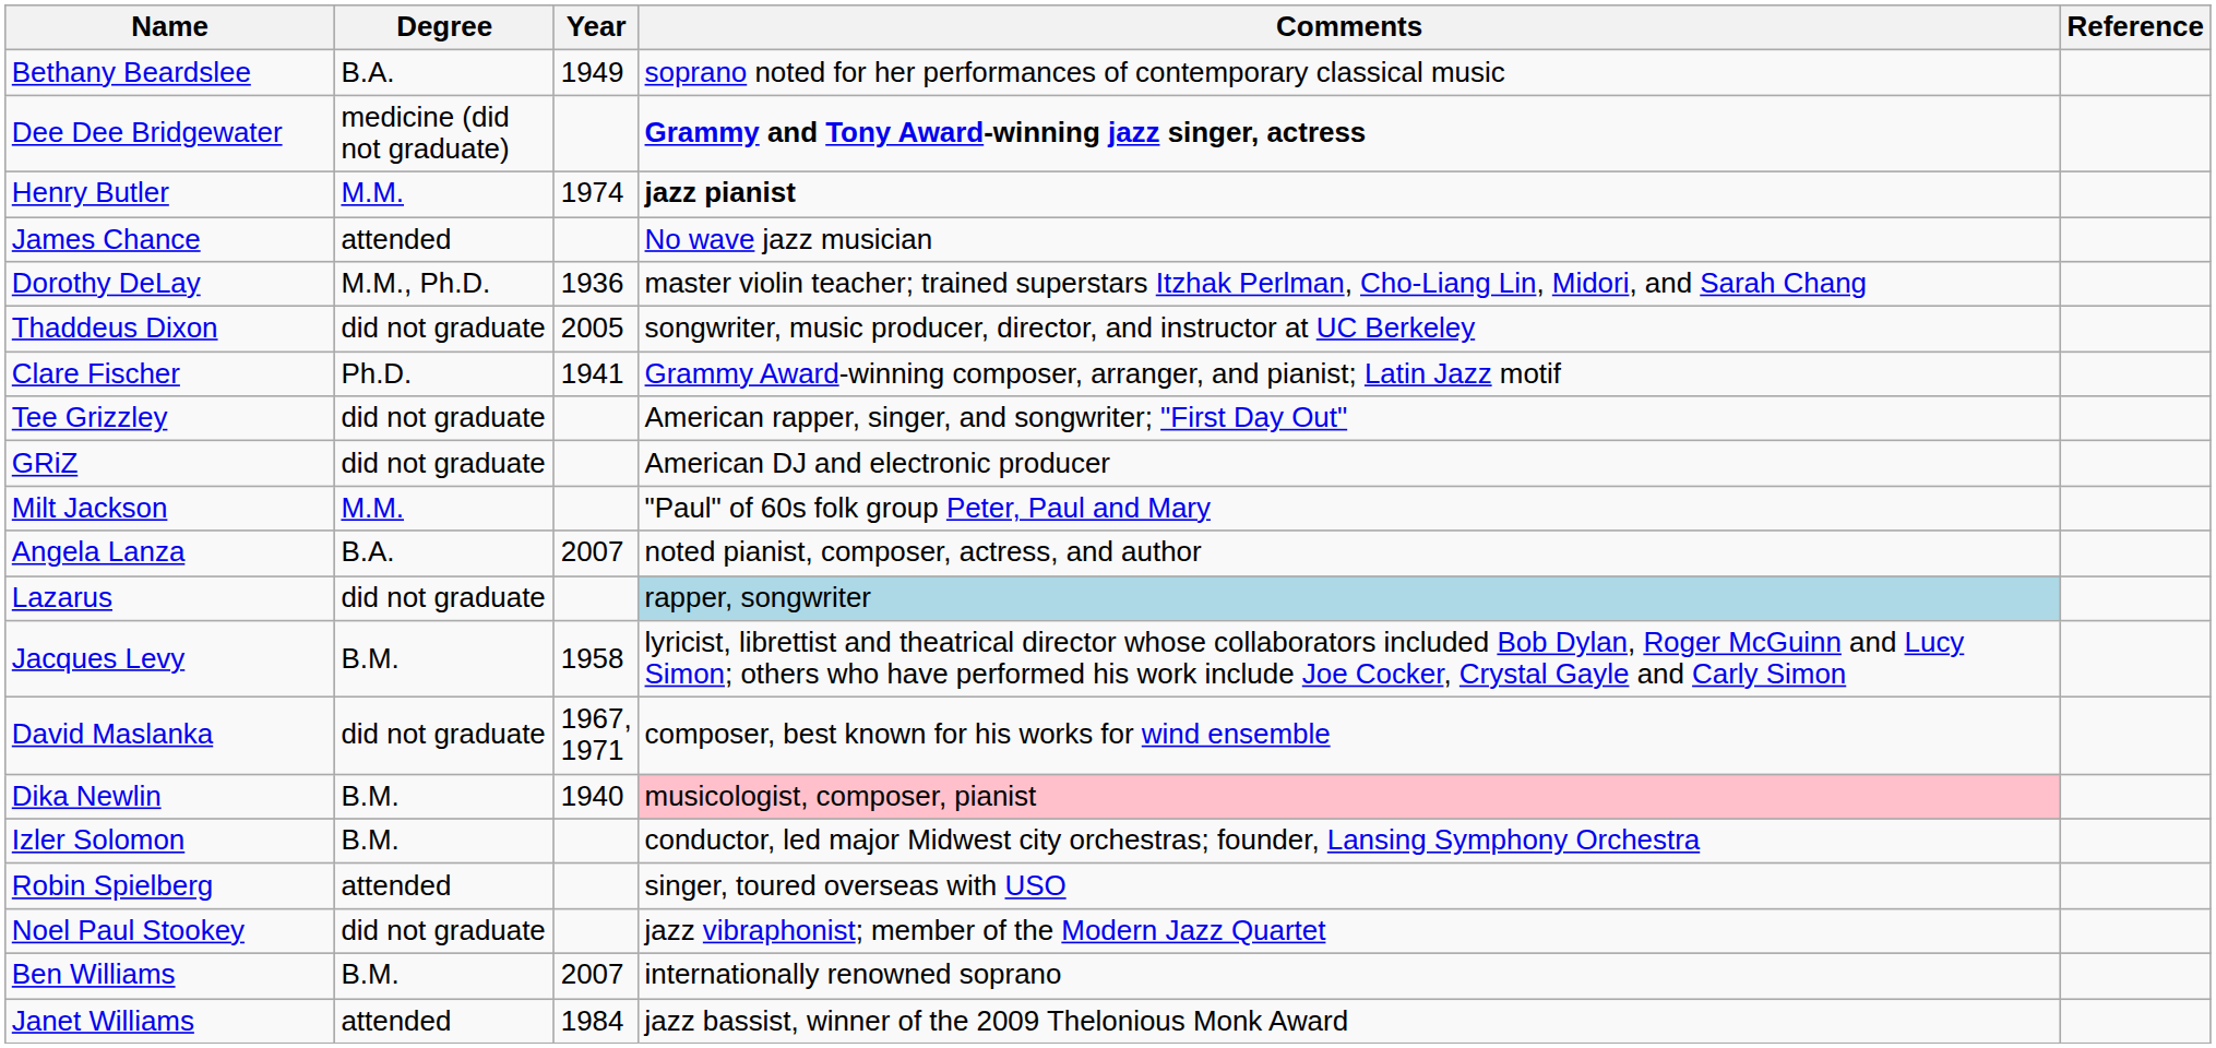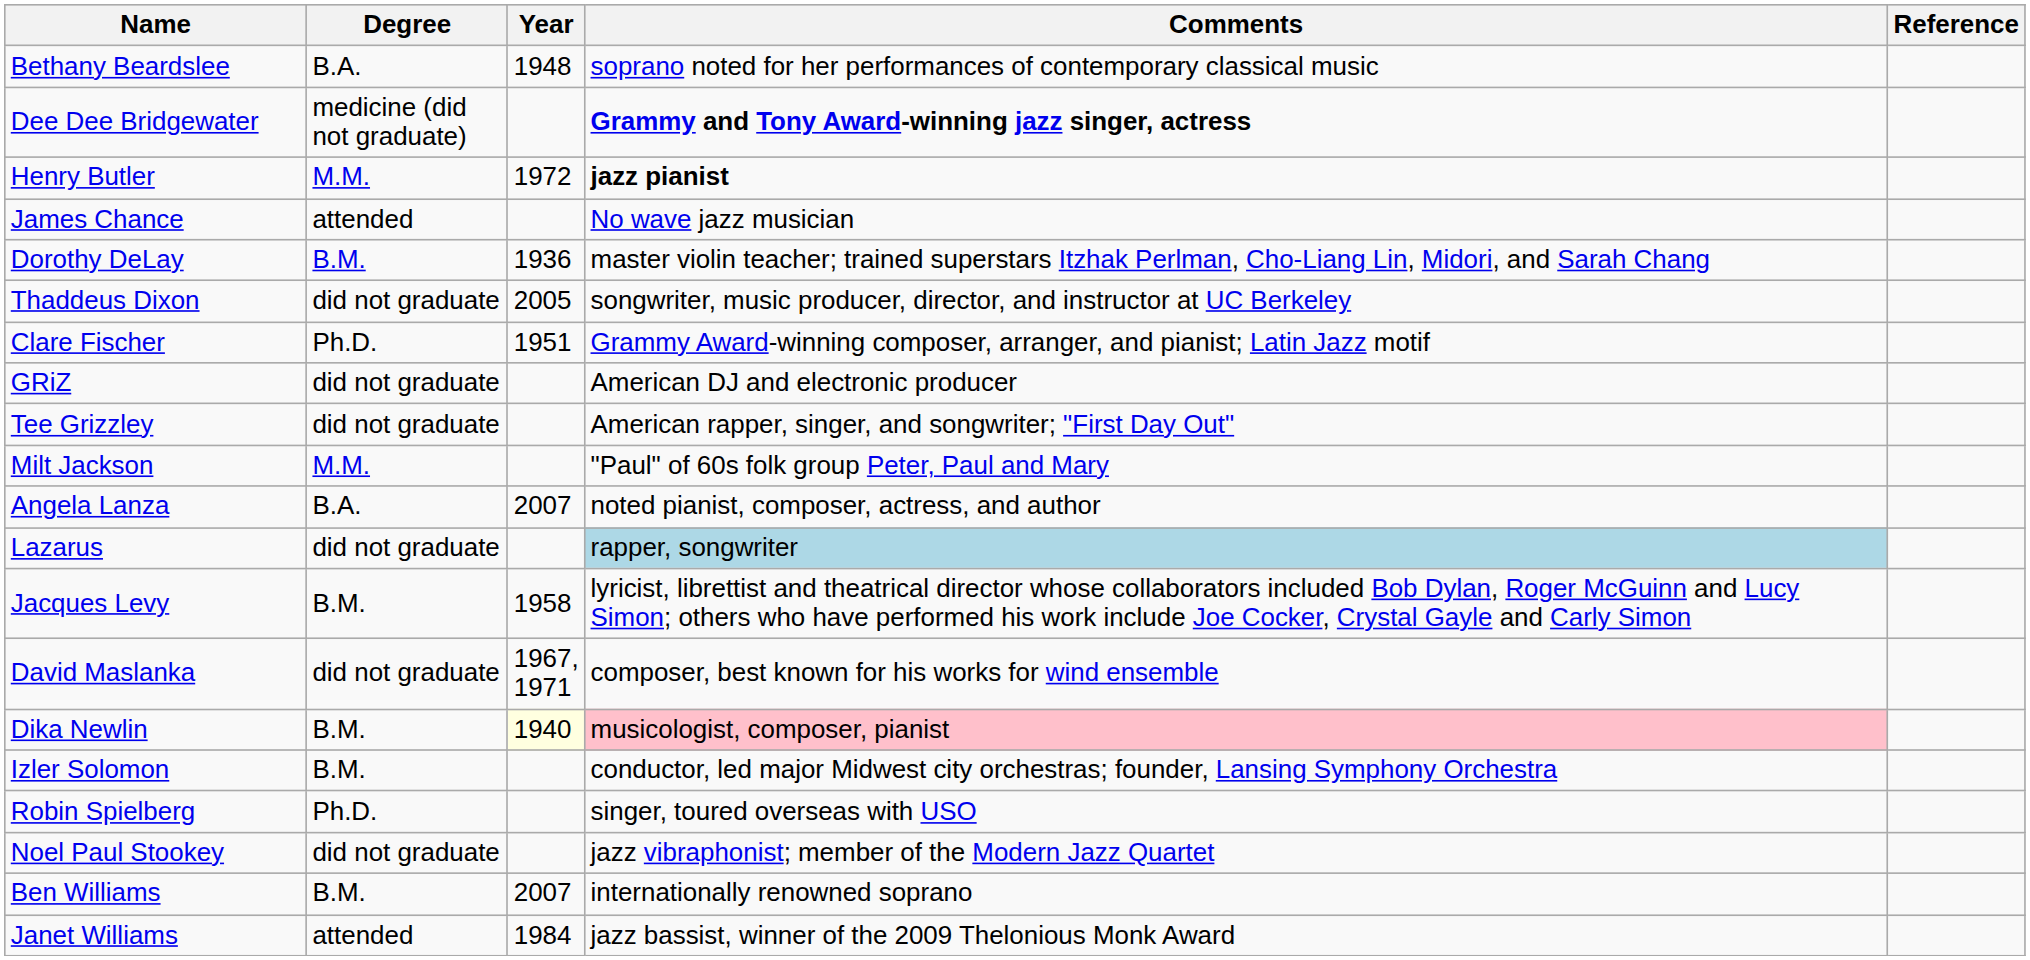 <table class="wikitable sortable">
 <tr>
 <th style="width:15%;">Name</th>
 <th style="width:10%;">Degree</th>
 <th sty0le="width:10%;">Year</th>
 <th style="width:65%;">Comments</th>
 <th style="width:5%;">Reference</th>
 </tr>
 <tr>
 <td><a href='#'>Bethany Beardslee</a></td>
 <td>B.A.</td>
-<td>1949</td>
+<td>1948</td>
 <td><a href='#'>soprano</a> noted for her performances of contemporary classical music</td>
 <td></td>
 </tr>
 <tr>
 <td><a href='#'>Dee Dee Bridgewater</a></td>
 <td>medicine (did not graduate)</td>
 <td></td>
 <td><strong><a href='#'>Grammy</a> and <a href='#'>Tony Award</a>-winning <a href='#'>jazz</a> singer, actress</strong></td>
 <td></td>
 </tr>
 <tr>
 <td><a href='#'>Henry Butler</a></td>
 <td><a href='#'>M.M.</a></td>
-<td>1974</td>
+<td>1972</td>
 <td><strong>jazz pianist</strong></td>
 <td></td>
 </tr>
 <tr>
 <td><a href='#'>James Chance</a></td>
 <td>attended</td>
 <td></td>
 <td><a href='#'>No wave</a> jazz musician</td>
 <td></td>
 </tr>
 <tr>
 <td><a href='#'>Dorothy DeLay</a></td>
-<td>M.M., Ph.D.</td>
+<td><a href='#'>B.M.</a></td>
 <td>1936</td>
 <td>master violin teacher; trained superstars <a href='#'>Itzhak Perlman</a>, <a href='#'>Cho-Liang Lin</a>, <a href='#'>Midori</a>, and <a href='#'>Sarah Chang</a></td>
 <td></td>
 </tr>
 <tr>
 <td><a href='#'>Thaddeus Dixon</a></td>
 <td>did not graduate</td>
 <td>2005</td>
 <td>songwriter, music producer, director, and instructor at <a href='#'>UC Berkeley</a></td>
 <td></td>
 </tr>
 <tr>
 <td><a href='#'>Clare Fischer</a></td>
 <td>Ph.D.</td>
-<td>1941</td>
+<td>1951</td>
 <td><a href='#'>Grammy Award</a>-winning composer, arranger, and pianist; <a href='#'>Latin Jazz</a> motif</td>
+<td></td>
+</tr>
+<tr>
+<td><a href='#'>GRiZ</a></td>
+<td>did not graduate</td>
+<td></td>
+<td>American DJ and electronic producer</td>
 <td></td>
 </tr>
 <tr>
 <td><a href='#'>Tee Grizzley</a></td>
 <td>did not graduate</td>
 <td></td>
 <td>American rapper, singer, and songwriter; <a href='#'>"First Day Out"</a></td>
-<td></td>
-</tr>
-<tr>
-<td><a href='#'>GRiZ</a></td>
-<td>did not graduate</td>
-<td></td>
-<td>American DJ and electronic producer</td>
 <td></td>
 </tr>
 <tr>
 <td><a href='#'>Milt Jackson</a></td>
 <td><a href='#'>M.M.</a></td>
 <td></td>
 <td>"Paul" of 60s folk group <a href='#'>Peter, Paul and Mary</a></td>
 <td></td>
 </tr>
 <tr>
 <td><a href='#'>Angela Lanza</a></td>
 <td>B.A.</td>
 <td>2007</td>
 <td>noted pianist, composer, actress, and author</td>
 <td></td>
 </tr>
 <tr>
 <td><a href='#'>Lazarus</a></td>
 <td>did not graduate</td>
 <td></td>
 <td style="background: lightblue;">rapper, songwriter</td>
 <td></td>
 </tr>
 <tr>
 <td><a href='#'>Jacques Levy</a></td>
 <td>B.M.</td>
 <td>1958</td>
 <td>lyricist, librettist and theatrical director whose collaborators included <a href='#'>Bob Dylan</a>, <a href='#'>Roger McGuinn</a> and <a href='#'>Lucy Simon</a>; others who have performed his work include <a href='#'>Joe Cocker</a>, <a href='#'>Crystal Gayle</a> and <a href='#'>Carly Simon</a></td>
 <td></td>
 </tr>
 <tr>
 <td><a href='#'>David Maslanka</a></td>
 <td>did not graduate</td>
 <td>1967, 1971</td>
 <td>composer, best known for his works for <a href='#'>wind ensemble</a></td>
 <td></td>
 </tr>
 <tr>
 <td><a href='#'>Dika Newlin</a></td>
 <td>B.M.</td>
-<td>1940</td>
+<td style="background: lightyellow;">1940</td>
 <td style="background: pink;">musicologist, composer, pianist</td>
 <td></td>
 </tr>
 <tr>
 <td><a href='#'>Izler Solomon</a></td>
 <td>B.M.</td>
 <td></td>
 <td>conductor, led major Midwest city orchestras; founder, <a href='#'>Lansing Symphony Orchestra</a></td>
 <td></td>
 </tr>
 <tr>
 <td><a href='#'>Robin Spielberg</a></td>
-<td>attended</td>
+<td>Ph.D.</td>
 <td></td>
 <td>singer, toured overseas with <a href='#'>USO</a></td>
 <td></td>
 </tr>
 <tr>
 <td><a href='#'>Noel Paul Stookey</a></td>
 <td>did not graduate</td>
 <td></td>
 <td>jazz <a href='#'>vibraphonist</a>; member of the <a href='#'>Modern Jazz Quartet</a></td>
 <td></td>
 </tr>
 <tr>
 <td><a href='#'>Ben Williams</a></td>
 <td>B.M.</td>
 <td>2007</td>
 <td>internationally renowned soprano</td>
 <td></td>
 </tr>
 <tr>
 <td><a href='#'>Janet Williams</a></td>
 <td>attended</td>
 <td>1984</td>
 <td>jazz bassist, winner of the 2009 Thelonious Monk Award</td>
 <td></td>
 </tr>
 </table>
